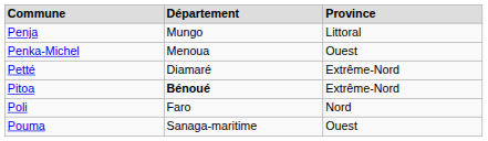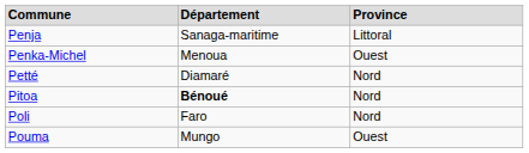 <table class="wikitable" width=51%>
 <tr bgcolor= "#DDDDDD">
 <td width=17%><strong>Commune</strong></td>
 <td width=17%><strong>Département</strong></td>
 <td width=17%><strong>Province</strong></td>
 </tr>
 <tr>
 <td><a href='#'>Penja</a></td>
-<td>Mungo</td>
+<td>Sanaga-maritime</td>
 <td>Littoral</td>
 </tr>
 <tr>
 <td><a href='#'>Penka-Michel</a></td>
 <td>Menoua</td>
 <td>Ouest</td>
 </tr>
 <tr>
 <td><a href='#'>Petté</a></td>
 <td>Diamaré</td>
-<td>Extrême-Nord</td>
+<td>Nord</td>
 </tr>
 <tr>
 <td><a href='#'>Pitoa</a></td>
 <td><strong>Bénoué</strong></td>
-<td>Extrême-Nord</td>
+<td>Nord</td>
 </tr>
 <tr>
 <td><a href='#'>Poli</a></td>
 <td>Faro</td>
 <td>Nord</td>
 </tr>
 <tr>
 <td><a href='#'>Pouma</a></td>
-<td>Sanaga-maritime</td>
+<td>Mungo</td>
 <td>Ouest</td>
 </tr>
 </table>
